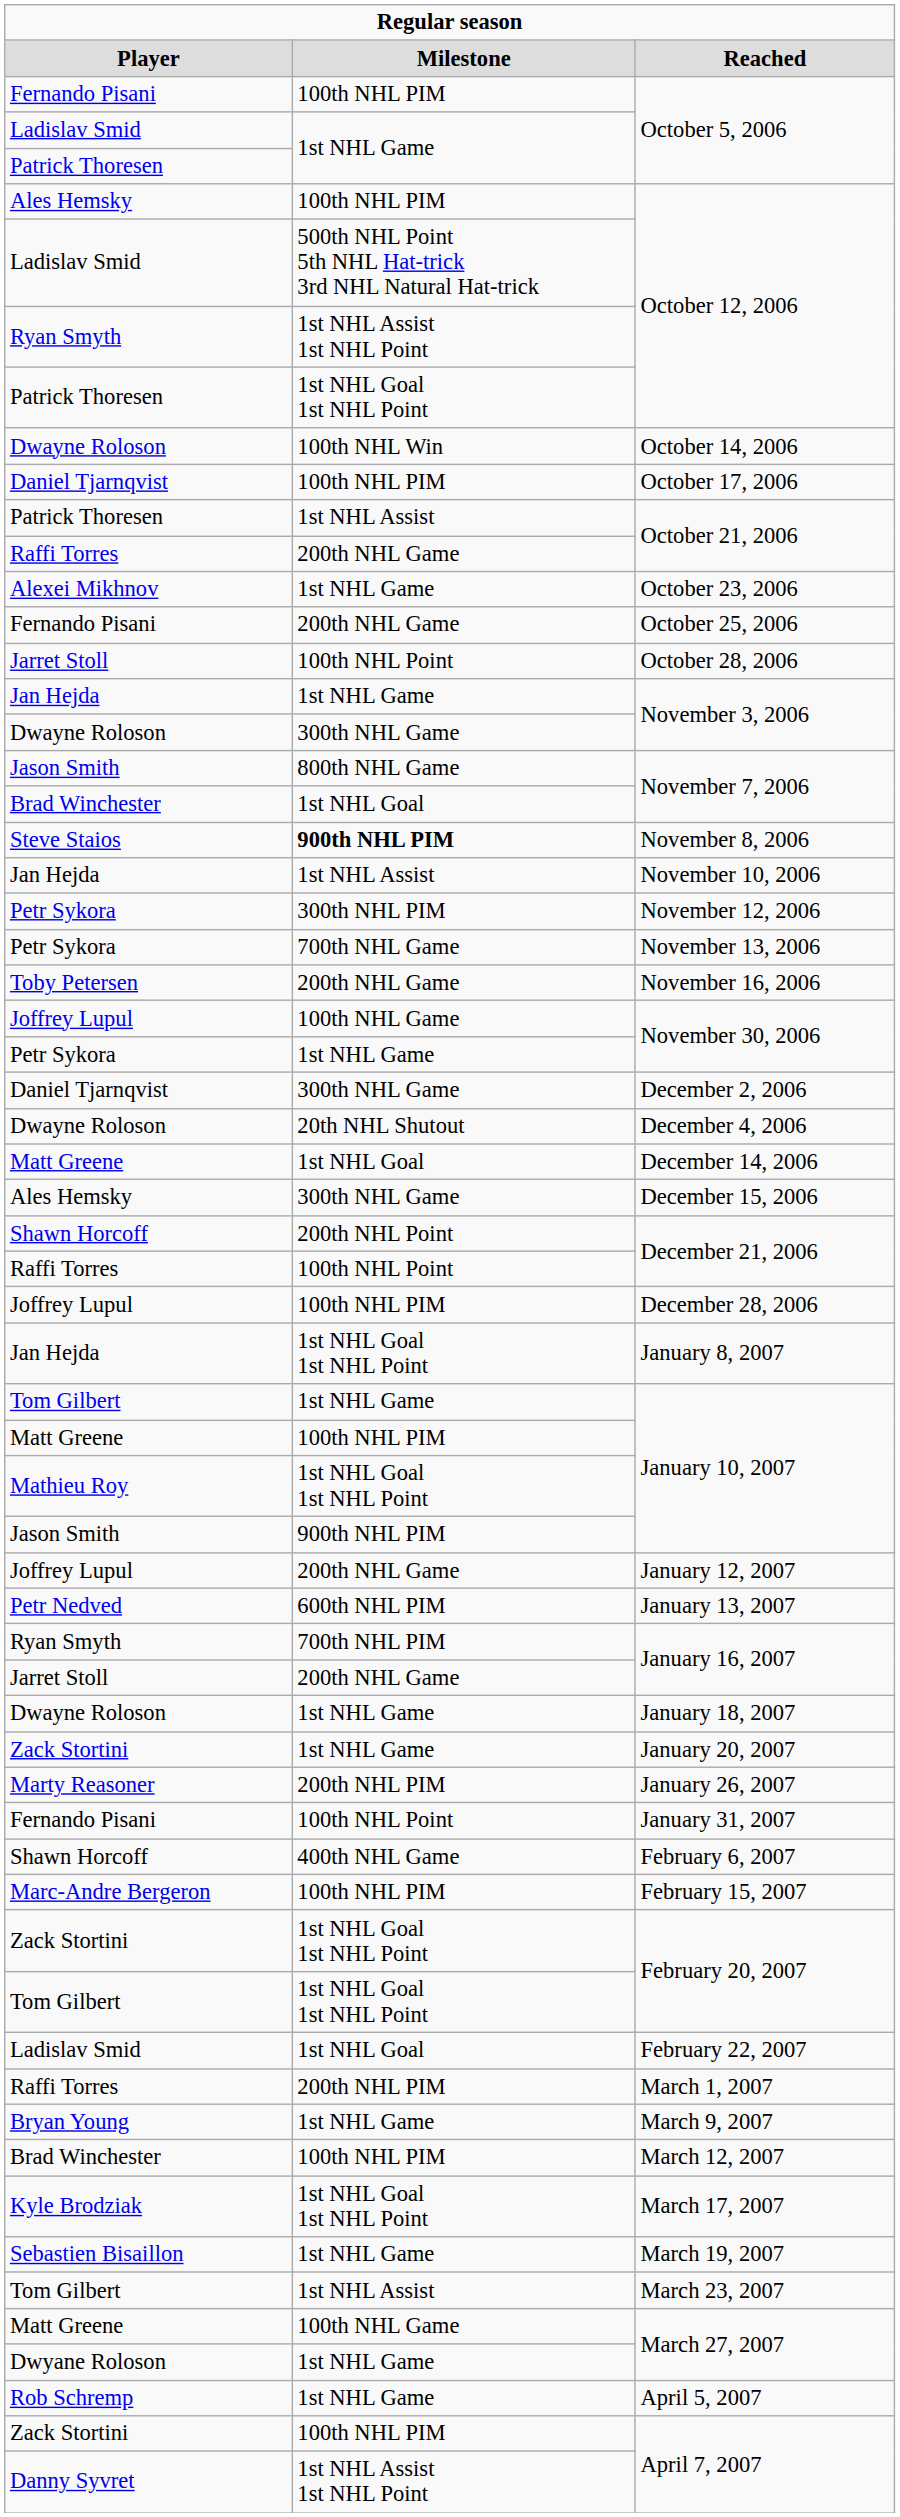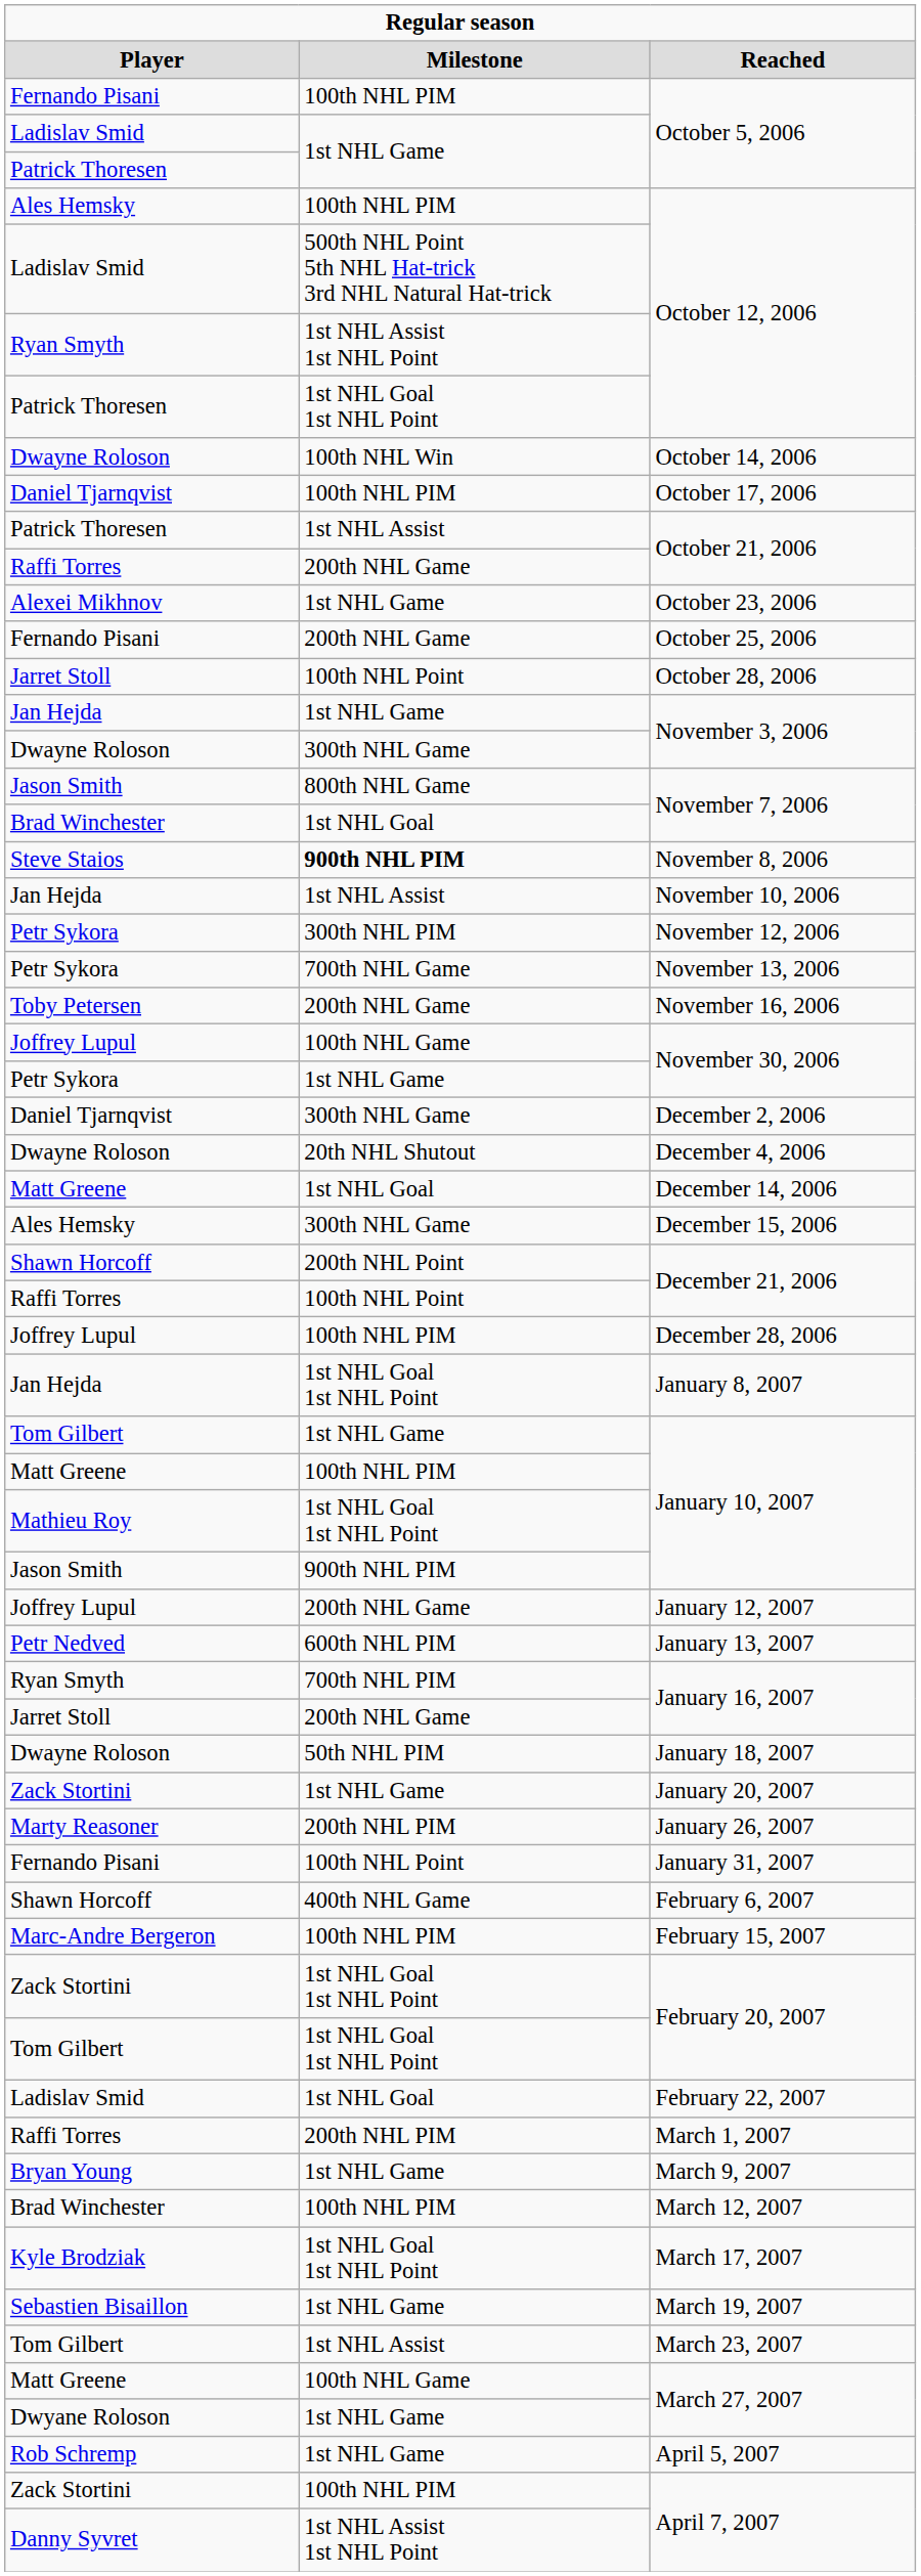 <table class="wikitable" width="50%">
 <tr>
 <td colspan="10" align="center"><strong>Regular season</strong></td>
 </tr>
 <tr align="center"  bgcolor="#dddddd">
 <td><strong>Player</strong></td>
 <td><strong>Milestone</strong></td>
 <td><strong>Reached</strong></td>
 </tr>
 <tr>
 <td><a href='#'>Fernando Pisani</a></td>
 <td>100th NHL PIM</td>
 <td rowspan="3">October 5, 2006</td>
 </tr>
 <tr>
 <td><a href='#'>Ladislav Smid</a></td>
 <td rowspan="2">1st NHL Game</td>
 </tr>
 <tr>
 <td><a href='#'>Patrick Thoresen</a></td>
 </tr>
 <tr>
 <td><a href='#'>Ales Hemsky</a></td>
 <td>100th NHL PIM</td>
 <td rowspan="4">October 12, 2006</td>
 </tr>
 <tr>
 <td>Ladislav Smid</td>
 <td>500th NHL Point<br>5th NHL <a href='#'>Hat-trick</a><br>3rd NHL Natural Hat-trick</td>
 </tr>
 <tr>
 <td><a href='#'>Ryan Smyth</a></td>
 <td>1st NHL Assist<br>1st NHL Point</td>
 </tr>
 <tr>
 <td>Patrick Thoresen</td>
 <td>1st NHL Goal<br>1st NHL Point</td>
 </tr>
 <tr>
 <td><a href='#'>Dwayne Roloson</a></td>
 <td>100th NHL Win</td>
 <td>October 14, 2006</td>
 </tr>
 <tr>
 <td><a href='#'>Daniel Tjarnqvist</a></td>
 <td>100th NHL PIM</td>
 <td>October 17, 2006</td>
 </tr>
 <tr>
 <td>Patrick Thoresen</td>
 <td>1st NHL Assist</td>
 <td rowspan="2">October 21, 2006</td>
 </tr>
 <tr>
 <td><a href='#'>Raffi Torres</a></td>
 <td>200th NHL Game</td>
 </tr>
 <tr>
 <td><a href='#'>Alexei Mikhnov</a></td>
 <td>1st NHL Game</td>
 <td>October 23, 2006</td>
 </tr>
 <tr>
 <td>Fernando Pisani</td>
 <td>200th NHL Game</td>
 <td>October 25, 2006</td>
 </tr>
 <tr>
 <td><a href='#'>Jarret Stoll</a></td>
 <td>100th NHL Point</td>
 <td>October 28, 2006</td>
 </tr>
 <tr>
 <td><a href='#'>Jan Hejda</a></td>
 <td>1st NHL Game</td>
 <td rowspan="2">November 3, 2006</td>
 </tr>
 <tr>
 <td>Dwayne Roloson</td>
 <td>300th NHL Game</td>
 </tr>
 <tr>
 <td><a href='#'>Jason Smith</a></td>
 <td>800th NHL Game</td>
 <td rowspan="2">November 7, 2006</td>
 </tr>
 <tr>
 <td><a href='#'>Brad Winchester</a></td>
 <td>1st NHL Goal</td>
 </tr>
 <tr>
 <td><a href='#'>Steve Staios</a></td>
 <td><strong>900th NHL PIM</strong></td>
 <td>November 8, 2006</td>
 </tr>
 <tr>
 <td>Jan Hejda</td>
 <td>1st NHL Assist</td>
 <td>November 10, 2006</td>
 </tr>
 <tr>
 <td><a href='#'>Petr Sykora</a></td>
 <td>300th NHL PIM</td>
 <td>November 12, 2006</td>
 </tr>
 <tr>
 <td>Petr Sykora</td>
 <td>700th NHL Game</td>
 <td>November 13, 2006</td>
 </tr>
 <tr>
 <td><a href='#'>Toby Petersen</a></td>
 <td>200th NHL Game</td>
 <td>November 16, 2006</td>
 </tr>
 <tr>
 <td><a href='#'>Joffrey Lupul</a></td>
 <td>100th NHL Game</td>
 <td rowspan="2">November 30, 2006</td>
 </tr>
 <tr>
 <td>Petr Sykora</td>
 <td>1st NHL Game</td>
 </tr>
 <tr>
 <td>Daniel Tjarnqvist</td>
 <td>300th NHL Game</td>
 <td>December 2, 2006</td>
 </tr>
 <tr>
 <td>Dwayne Roloson</td>
 <td>20th NHL Shutout</td>
 <td>December 4, 2006</td>
 </tr>
 <tr>
 <td><a href='#'>Matt Greene</a></td>
 <td>1st NHL Goal</td>
 <td>December 14, 2006</td>
 </tr>
 <tr>
 <td>Ales Hemsky</td>
 <td>300th NHL Game</td>
 <td>December 15, 2006</td>
 </tr>
 <tr>
 <td><a href='#'>Shawn Horcoff</a></td>
 <td>200th NHL Point</td>
 <td rowspan="2">December 21, 2006</td>
 </tr>
 <tr>
 <td>Raffi Torres</td>
 <td>100th NHL Point</td>
 </tr>
 <tr>
 <td>Joffrey Lupul</td>
 <td>100th NHL PIM</td>
 <td>December 28, 2006</td>
 </tr>
 <tr>
 <td>Jan Hejda</td>
 <td>1st NHL Goal<br>1st NHL Point</td>
 <td>January 8, 2007</td>
 </tr>
 <tr>
 <td><a href='#'>Tom Gilbert</a></td>
 <td>1st NHL Game</td>
 <td rowspan="4">January 10, 2007</td>
 </tr>
 <tr>
 <td>Matt Greene</td>
 <td>100th NHL PIM</td>
 </tr>
 <tr>
 <td><a href='#'>Mathieu Roy</a></td>
 <td>1st NHL Goal<br>1st NHL Point</td>
 </tr>
 <tr>
 <td>Jason Smith</td>
 <td>900th NHL PIM</td>
 </tr>
 <tr>
 <td>Joffrey Lupul</td>
 <td>200th NHL Game</td>
 <td>January 12, 2007</td>
 </tr>
 <tr>
 <td><a href='#'>Petr Nedved</a></td>
 <td>600th NHL PIM</td>
 <td>January 13, 2007</td>
 </tr>
 <tr>
 <td>Ryan Smyth</td>
 <td>700th NHL PIM</td>
 <td rowspan="2">January 16, 2007</td>
 </tr>
 <tr>
 <td>Jarret Stoll</td>
 <td>200th NHL Game</td>
 </tr>
 <tr>
 <td>Dwayne Roloson</td>
-<td>1st NHL Game</td>
+<td>50th NHL PIM</td>
 <td>January 18, 2007</td>
 </tr>
 <tr>
 <td><a href='#'>Zack Stortini</a></td>
 <td>1st NHL Game</td>
 <td>January 20, 2007</td>
 </tr>
 <tr>
 <td><a href='#'>Marty Reasoner</a></td>
 <td>200th NHL PIM</td>
 <td>January 26, 2007</td>
 </tr>
 <tr>
 <td>Fernando Pisani</td>
 <td>100th NHL Point</td>
 <td>January 31, 2007</td>
 </tr>
 <tr>
 <td>Shawn Horcoff</td>
 <td>400th NHL Game</td>
 <td>February 6, 2007</td>
 </tr>
 <tr>
 <td><a href='#'>Marc-Andre Bergeron</a></td>
 <td>100th NHL PIM</td>
 <td>February 15, 2007</td>
 </tr>
 <tr>
 <td>Zack Stortini</td>
 <td>1st NHL Goal<br>1st NHL Point</td>
 <td rowspan="2">February 20, 2007</td>
 </tr>
 <tr>
 <td>Tom Gilbert</td>
 <td>1st NHL Goal<br>1st NHL Point</td>
 </tr>
 <tr>
 <td>Ladislav Smid</td>
 <td>1st NHL Goal</td>
 <td>February 22, 2007</td>
 </tr>
 <tr>
 <td>Raffi Torres</td>
 <td>200th NHL PIM</td>
 <td>March 1, 2007</td>
 </tr>
 <tr>
 <td><a href='#'>Bryan Young</a></td>
 <td>1st NHL Game</td>
 <td>March 9, 2007</td>
 </tr>
 <tr>
 <td>Brad Winchester</td>
 <td>100th NHL PIM</td>
 <td>March 12, 2007</td>
 </tr>
 <tr>
 <td><a href='#'>Kyle Brodziak</a></td>
 <td>1st NHL Goal<br>1st NHL Point</td>
 <td>March 17, 2007</td>
 </tr>
 <tr>
 <td><a href='#'>Sebastien Bisaillon</a></td>
 <td>1st NHL Game</td>
 <td>March 19, 2007</td>
 </tr>
 <tr>
 <td>Tom Gilbert</td>
 <td>1st NHL Assist</td>
 <td>March 23, 2007</td>
 </tr>
 <tr>
 <td>Matt Greene</td>
 <td>100th NHL Game</td>
 <td rowspan="2">March 27, 2007</td>
 </tr>
 <tr>
 <td>Dwyane Roloson</td>
 <td>1st NHL Game</td>
 </tr>
 <tr>
 <td><a href='#'>Rob Schremp</a></td>
 <td>1st NHL Game</td>
 <td>April 5, 2007</td>
 </tr>
 <tr>
 <td>Zack Stortini</td>
 <td>100th NHL PIM</td>
 <td rowspan="2">April 7, 2007</td>
 </tr>
 <tr>
 <td><a href='#'>Danny Syvret</a></td>
 <td>1st NHL Assist<br>1st NHL Point</td>
 </tr>
 </table>
